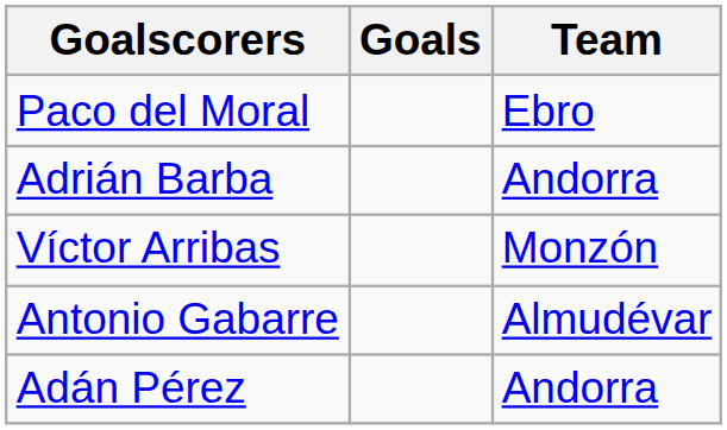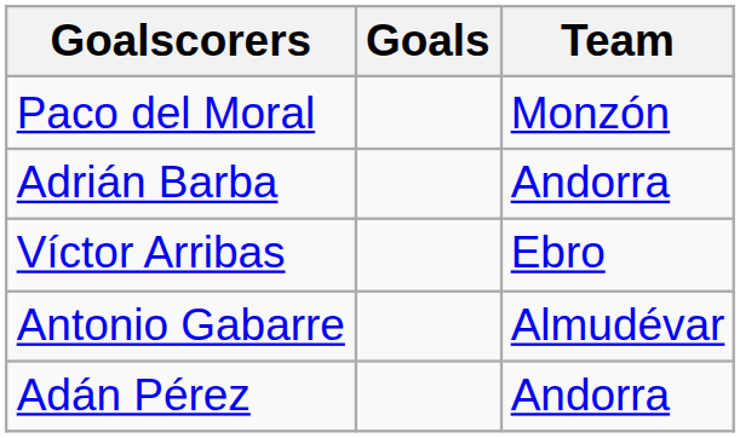 <table class="wikitable">
 <tr>
 <th>Goalscorers</th>
 <th>Goals</th>
 <th>Team</th>
 </tr>
 <tr>
 <td> <a href='#'>Paco del Moral</a></td>
 <td></td>
-<td><a href='#'>Ebro</a></td>
+<td><a href='#'>Monzón</a></td>
 </tr>
 <tr>
 <td> <a href='#'>Adrián Barba</a></td>
 <td></td>
 <td><a href='#'>Andorra</a></td>
 </tr>
 <tr>
 <td> <a href='#'>Víctor Arribas</a></td>
 <td></td>
-<td><a href='#'>Monzón</a></td>
+<td><a href='#'>Ebro</a></td>
 </tr>
 <tr>
 <td> <a href='#'>Antonio Gabarre</a></td>
 <td></td>
 <td><a href='#'>Almudévar</a></td>
 </tr>
 <tr>
 <td> <a href='#'>Adán Pérez</a></td>
 <td></td>
 <td><a href='#'>Andorra</a></td>
 </tr>
 </table>
